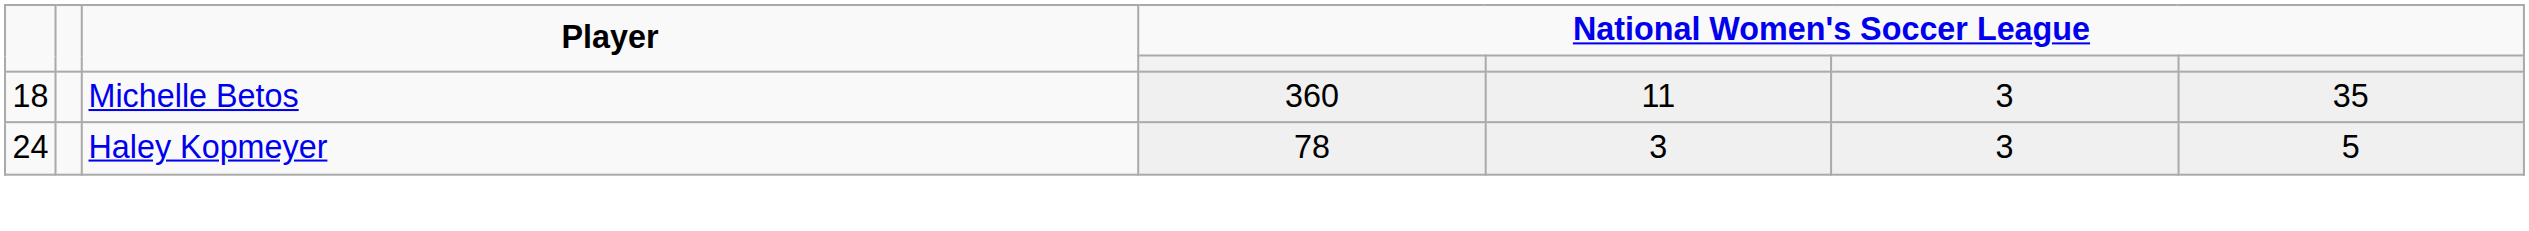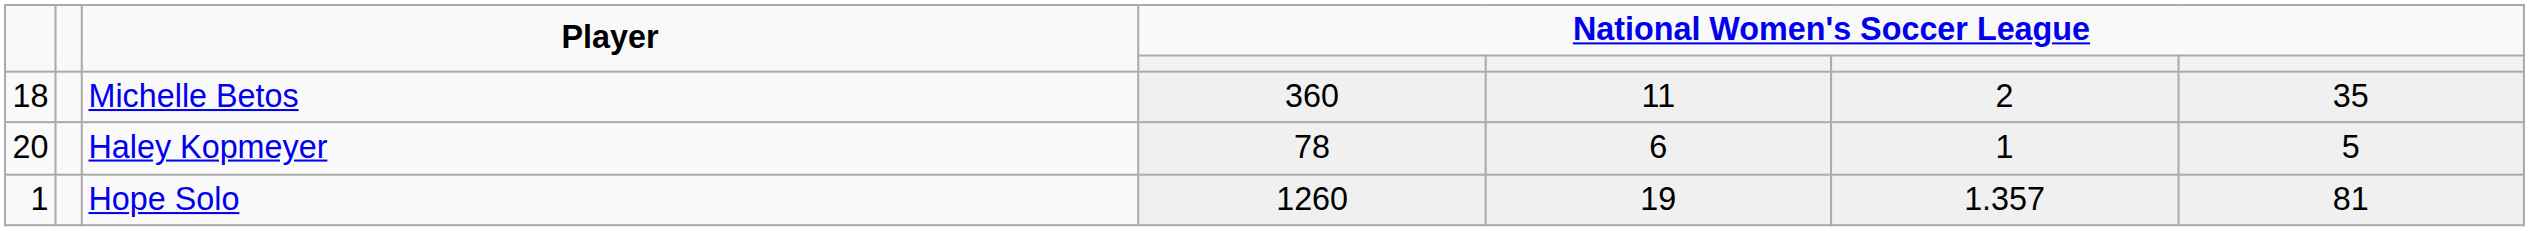 <table class="wikitable" style="text-align:center;">
 <tr>
 <td rowspan=2  style="width:1%; text-align:center;"><strong></strong></td>
 <td rowspan=2  style="width:1%; text-align:center;"><strong></strong></td>
 <td rowspan=2  style="width:42%; text-align:center;"><strong>Player</strong></td>
 <td colspan=4 style="text-align:center;"><strong><a href='#'>National Women's Soccer League</a></strong></td>
 </tr>
 <tr>
 <th width=60></th>
 <th width=60></th>
 <th width=60></th>
 <th width=60></th>
 </tr>
 <tr>
 <td style="text-align: right;">18</td>
 <td></td>
 <td style="text-align: left;"><a href='#'>Michelle Betos</a></td>
 <td style="background: #F0F0F0;">360</td>
 <td style="background: #F0F0F0;">11</td>
-<td style="background: #F0F0F0;">3</td>
+<td style="background: #F0F0F0;">2</td>
 <td style="background: #F0F0F0;">35</td>
 </tr>
 <tr>
-<td style="text-align: right;">24</td>
+<td style="text-align: right;">20</td>
 <td></td>
 <td style="text-align: left;"><a href='#'>Haley Kopmeyer</a></td>
 <td style="background: #F0F0F0;">78</td>
-<td style="background: #F0F0F0;">3</td>
-<td style="background: #F0F0F0;">3</td>
+<td style="background: #F0F0F0;">6</td>
+<td style="background: #F0F0F0;">1</td>
 <td style="background: #F0F0F0;">5</td>
 </tr>
+<tr>
+<td style="text-align: right;">1</td>
+<td></td>
+<td style="text-align: left;"><a href='#'>Hope Solo</a></td>
+<td style="background: #F0F0F0;">1260</td>
+<td style="background: #F0F0F0;">19</td>
+<td style="background: #F0F0F0;">1.357</td>
+<td style="background: #F0F0F0;">81</td>
+</tr>
 </table>
